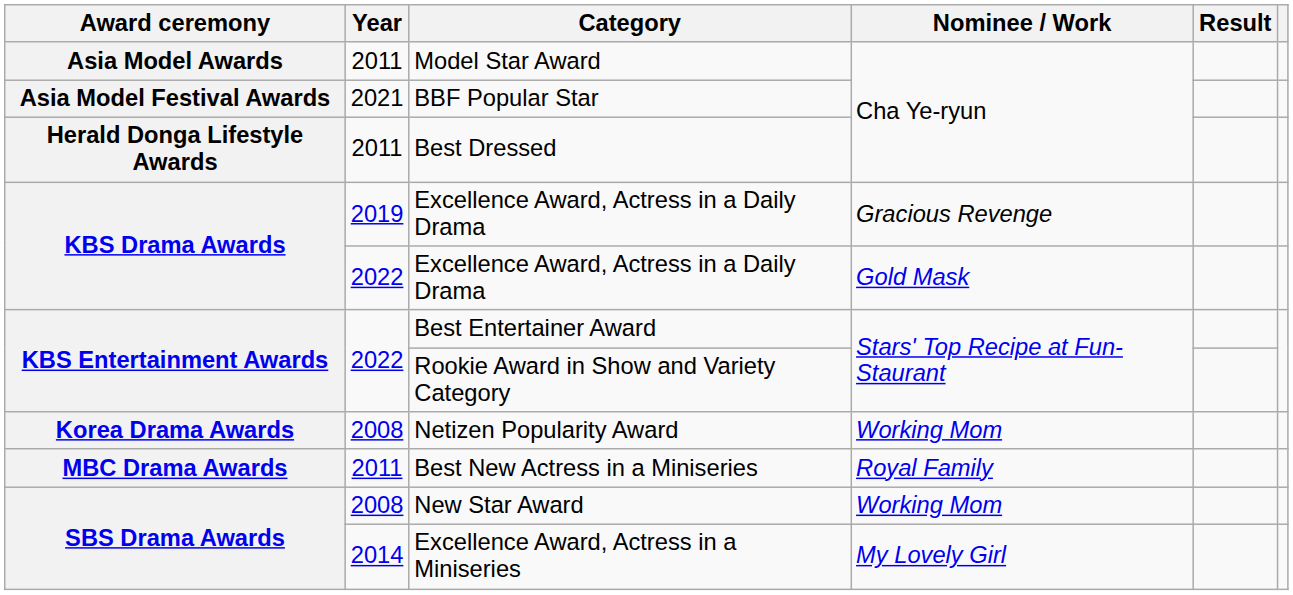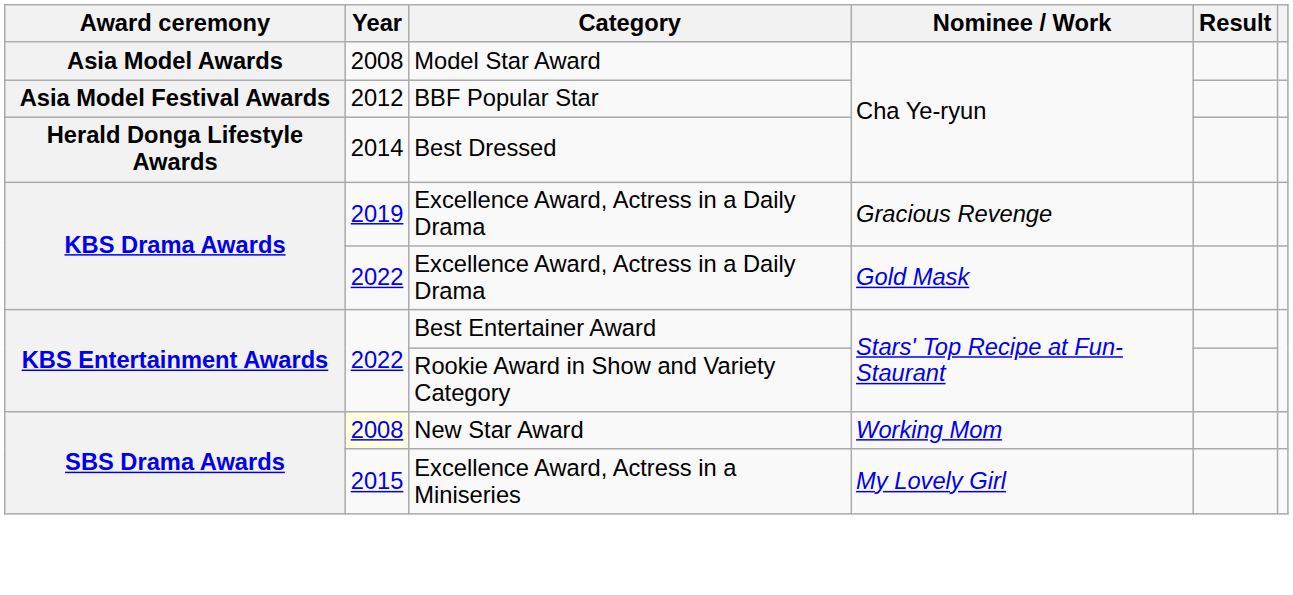 <table class="wikitable plainrowheaders sortable">
 <tr>
 <th scope="col">Award ceremony</th>
 <th scope="col">Year</th>
 <th scope="col">Category </th>
 <th scope="col">Nominee / Work</th>
 <th scope="col">Result</th>
 <th scope="col" class="unsortable"></th>
 </tr>
 <tr>
 <th scope="row">Asia Model Awards</th>
-<td style="text-align:center">2011</td>
+<td style="text-align:center">2008</td>
 <td>Model Star Award</td>
 <td rowspan="3">Cha Ye-ryun</td>
 <td></td>
 <td style="text-align:center"></td>
 </tr>
 <tr>
 <th scope="row">Asia Model Festival Awards</th>
-<td style="text-align:center">2021</td>
+<td style="text-align:center">2012</td>
 <td>BBF Popular Star</td>
 <td></td>
 <td style="text-align:center"></td>
 </tr>
 <tr>
 <th scope="row">Herald Donga Lifestyle Awards</th>
-<td style="text-align:center">2011</td>
+<td style="text-align:center">2014</td>
 <td>Best Dressed</td>
 <td></td>
 <td style="text-align:center"></td>
 </tr>
 <tr>
 <th scope="row" rowspan="2"><a href='#'>KBS Drama Awards</a></th>
 <td style="text-align:center"><a href='#'>2019</a></td>
 <td>Excellence Award, Actress in a Daily Drama</td>
 <td><em>Gracious Revenge</em></td>
 <td></td>
 <td style="text-align:center"></td>
 </tr>
 <tr>
 <td style="text-align:center"><a href='#'>2022</a></td>
 <td>Excellence Award, Actress in a Daily Drama</td>
 <td><em><a href='#'>Gold Mask</a></em></td>
 <td></td>
 <td style="text-align:center"></td>
 </tr>
 <tr>
 <th scope="row" rowspan="2"><a href='#'>KBS Entertainment Awards</a></th>
 <td rowspan="2" style="text-align:center"><a href='#'>2022</a></td>
 <td>Best Entertainer Award</td>
 <td rowspan="2"><em><a href='#'>Stars' Top Recipe at Fun-Staurant</a></em></td>
 <td></td>
 <td rowspan="2" style="text-align:center"></td>
 </tr>
 <tr>
 <td>Rookie Award in Show and Variety Category</td>
 <td></td>
 </tr>
 <tr>
-<th scope="row"><a href='#'>Korea Drama Awards</a></th>
-<td style="text-align:center"><a href='#'>2008</a></td>
-<td>Netizen Popularity Award</td>
-<td><em><a href='#'>Working Mom</a></em></td>
-<td></td>
-<td style="text-align:center"></td>
-</tr>
-<tr>
-<th scope="row"><a href='#'>MBC Drama Awards</a></th>
-<td style="text-align:center"><a href='#'>2011</a></td>
-<td>Best New Actress in a Miniseries</td>
-<td><em><a href='#'>Royal Family</a></em></td>
-<td></td>
-<td style="text-align:center"></td>
-</tr>
-<tr>
 <th scope="row" rowspan="2"><a href='#'>SBS Drama Awards</a></th>
-<td style="text-align:center"><a href='#'>2008</a></td>
+<td style="background: lightyellow; text-align:center"><a href='#'>2008</a></td>
 <td>New Star Award</td>
 <td><em><a href='#'>Working Mom</a></em></td>
 <td></td>
 <td style="text-align:center"></td>
 </tr>
 <tr>
-<td style="text-align:center"><a href='#'>2014</a></td>
+<td style="text-align:center"><a href='#'>2015</a></td>
 <td>Excellence Award, Actress in a Miniseries</td>
 <td><em><a href='#'>My Lovely Girl</a></em></td>
 <td></td>
 <td style="text-align:center"></td>
 </tr>
 </table>
